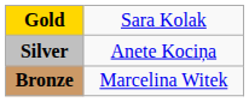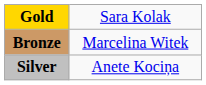 <table class="wikitable" style="text-align:center; " width="200px">
 <tr>
 <td bgcolor="gold"><strong>Gold</strong></td>
 <td><a href='#'>Sara Kolak</a><br>  <small><em></em></small></td>
 </tr>
 <tr>
+<td bgcolor="CC9966"><strong>Bronze</strong></td>
+<td><a href='#'>Marcelina Witek</a><br>  <small><em></em></small></td>
+</tr>
+<tr>
 <td bgcolor="silver"><strong>Silver</strong></td>
 <td><a href='#'>Anete Kociņa</a><br>  <small><em></em></small></td>
 </tr>
-<tr>
-<td bgcolor="CC9966"><strong>Bronze</strong></td>
-<td><a href='#'>Marcelina Witek</a><br>  <small><em></em></small></td>
-</tr>
 </table>
